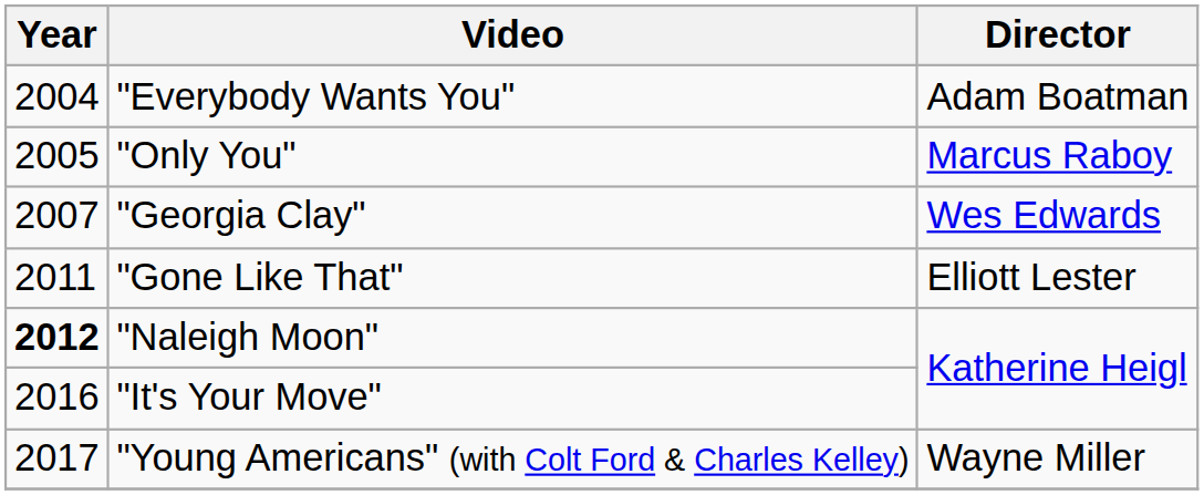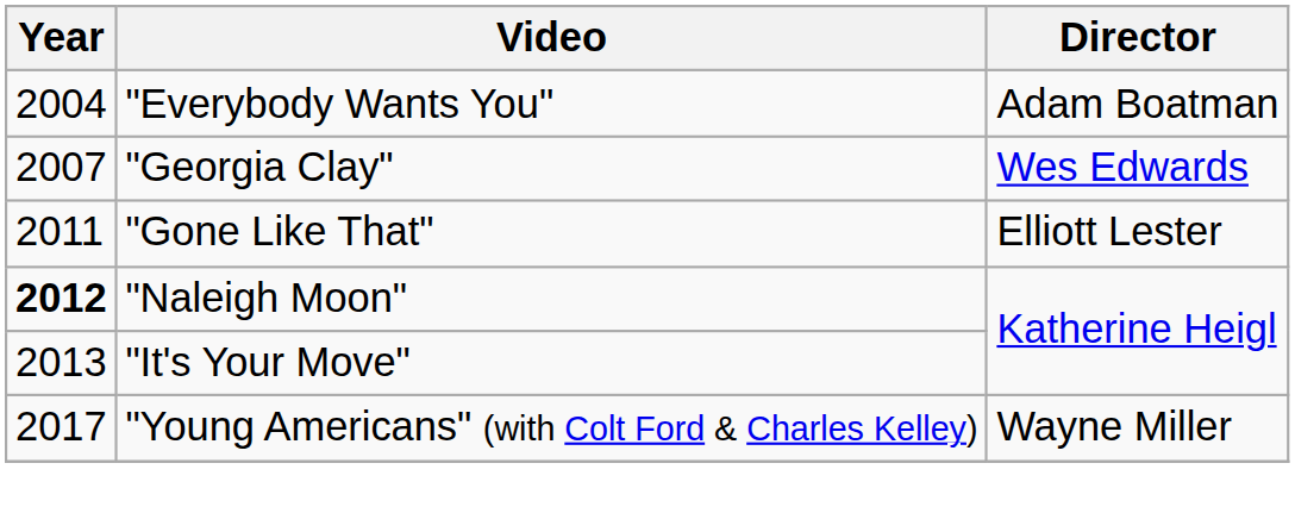 <table class="wikitable">
 <tr>
 <th>Year</th>
 <th>Video</th>
 <th>Director</th>
 </tr>
 <tr>
 <td>2004</td>
 <td>"Everybody Wants You"</td>
 <td>Adam Boatman</td>
-</tr>
-<tr>
-<td>2005</td>
-<td>"Only You"</td>
-<td><a href='#'>Marcus Raboy</a></td>
 </tr>
 <tr>
 <td>2007</td>
 <td>"Georgia Clay"</td>
 <td><a href='#'>Wes Edwards</a></td>
 </tr>
 <tr>
 <td>2011</td>
 <td>"Gone Like That"</td>
 <td>Elliott Lester</td>
 </tr>
 <tr>
 <td><strong>2012</strong></td>
 <td>"Naleigh Moon"</td>
 <td rowspan="2"><a href='#'>Katherine Heigl</a></td>
 </tr>
 <tr>
-<td>2016</td>
+<td>2013</td>
 <td>"It's Your Move"</td>
 </tr>
 <tr>
 <td>2017</td>
 <td>"Young Americans" <small>(with <a href='#'>Colt Ford</a> & <a href='#'>Charles Kelley</a>)</small></td>
 <td>Wayne Miller</td>
 </tr>
 <tr>
 </tr>
 </table>
